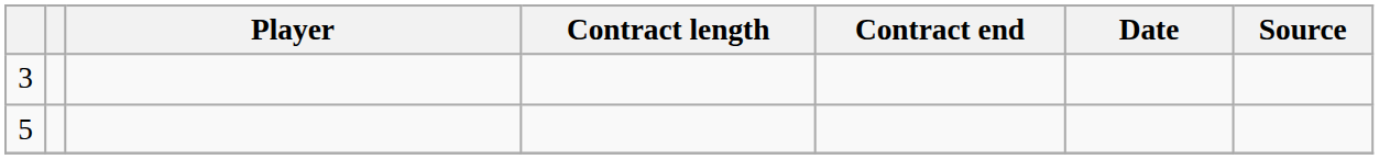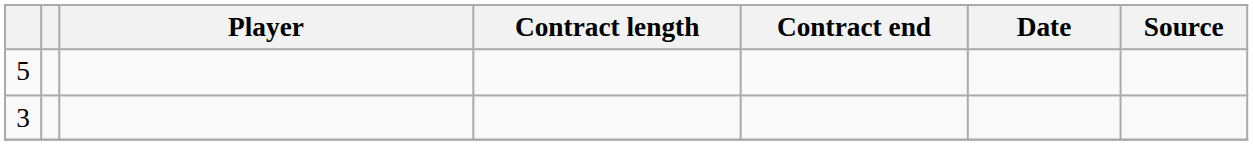 <table class="wikitable sortable" style="width:70%; text-align:center; font-size:85%; text-align:centre;">
 <tr>
 <th></th>
 <th></th>
 <th scope="col" style="width:200px;">Player</th>
 <th>Contract length</th>
 <th>Contract end</th>
 <th scope="col" style="width:70px;">Date</th>
 <th>Source</th>
 </tr>
 <tr>
-<td align=center>3</td>
+<td align=center>5</td>
 <td align=center></td>
 <td></td>
 <td align=center></td>
 <td align=center></td>
 <td align=center></td>
 <td align=center></td>
 </tr>
 <tr>
-<td align=center>5</td>
+<td align=center>3</td>
 <td align=center></td>
 <td></td>
 <td align=center></td>
 <td align=center></td>
 <td align=center></td>
 <td align=center></td>
 </tr>
 <tr>
 </tr>
 </table>
